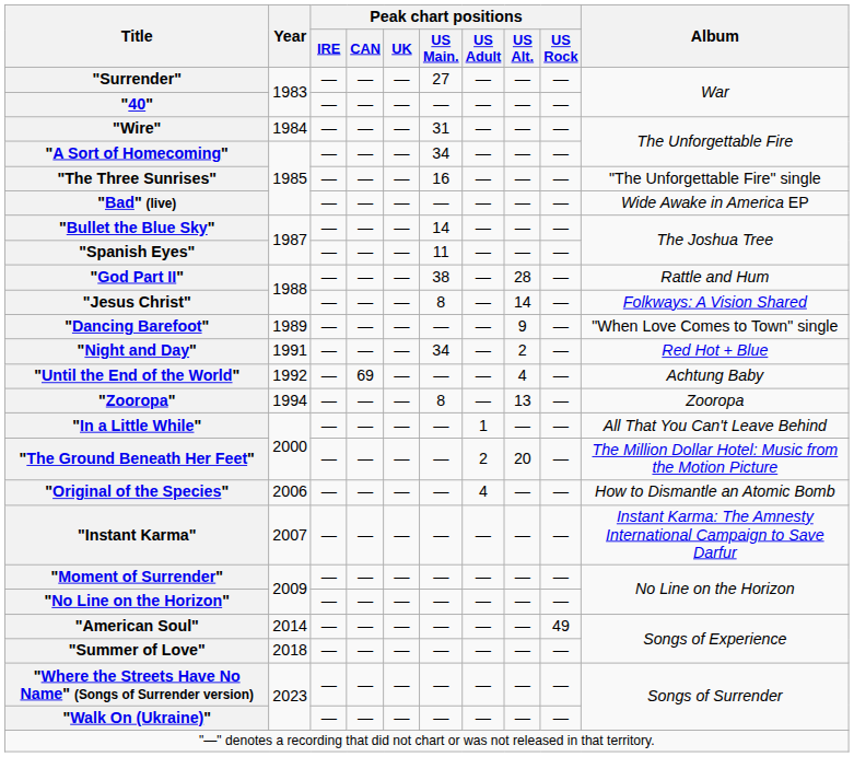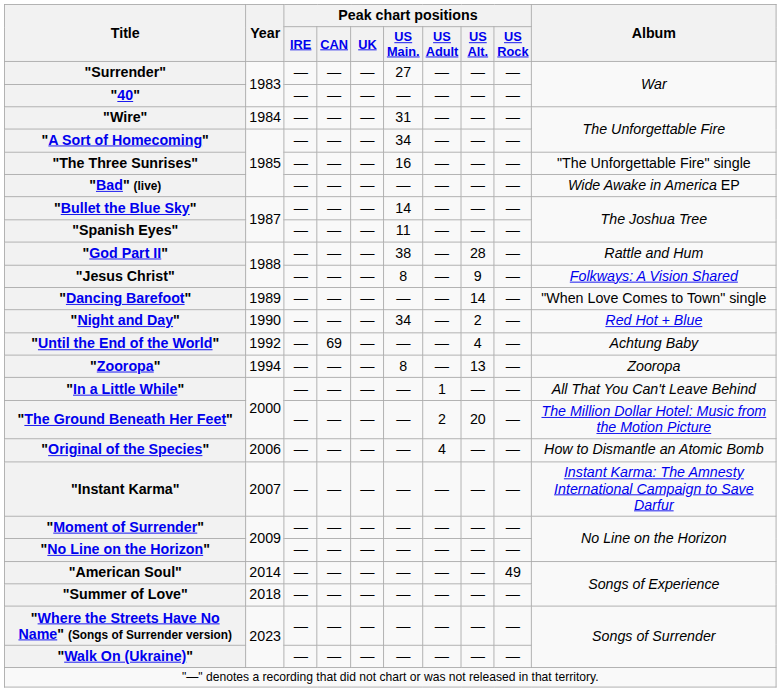 <table class="wikitable plainrowheaders" style="text-align:center;">
 <tr>
 <th scope="col" rowspan="2">Title</th>
 <th scope="col" rowspan="2">Year</th>
 <th scope="col" colspan="7">Peak chart positions</th>
 <th scope="col" rowspan="2">Album</th>
 </tr>
 <tr>
 <th scope="col" style="width:2.1em;font-size:90%;"><a href='#'>IRE</a><br></th>
 <th scope="col" style="width:2.1em;font-size:90%;"><a href='#'>CAN</a><br></th>
 <th scope="col" style="width:2.1em;font-size:90%;"><a href='#'>UK</a><br></th>
 <th scope="col" style="width:2.1em;font-size:90%;"><a href='#'>US<br>Main.</a><br></th>
 <th scope="col" style="width:2.1em;font-size:90%;"><a href='#'>US<br>Adult</a></th>
 <th scope="col" style="width:2.1em;font-size:90%;"><a href='#'>US<br>Alt.</a></th>
 <th scope="col" style="width:2.1em;font-size:90%;"><a href='#'>US<br>Rock</a></th>
 </tr>
 <tr>
 <th scope="row">"Surrender"</th>
 <td rowspan="2">1983</td>
 <td>—</td>
 <td>—</td>
 <td>—</td>
 <td>27</td>
 <td>—</td>
 <td>—</td>
 <td>—</td>
 <td rowspan="2"><em>War</em></td>
 </tr>
 <tr>
 <th scope="row">"<a href='#'>40</a>"</th>
 <td>—</td>
 <td>—</td>
 <td>—</td>
 <td>—</td>
 <td>—</td>
 <td>—</td>
 <td>—</td>
 </tr>
 <tr>
 <th scope="row">"Wire"</th>
 <td>1984</td>
 <td>—</td>
 <td>—</td>
 <td>—</td>
 <td>31</td>
 <td>—</td>
 <td>—</td>
 <td>—</td>
 <td rowspan="2"><em>The Unforgettable Fire</em></td>
 </tr>
 <tr>
 <th scope="row">"<a href='#'>A Sort of Homecoming</a>"</th>
 <td rowspan="3">1985</td>
 <td>—</td>
 <td>—</td>
 <td>—</td>
 <td>34</td>
 <td>—</td>
 <td>—</td>
 <td>—</td>
 </tr>
 <tr>
 <th scope="row">"The Three Sunrises"</th>
 <td>—</td>
 <td>—</td>
 <td>—</td>
 <td>16</td>
 <td>—</td>
 <td>—</td>
 <td>—</td>
 <td>"The Unforgettable Fire" single</td>
 </tr>
 <tr>
 <th scope="row">"<a href='#'>Bad</a>" <small>(live)</small></th>
 <td>—</td>
 <td>—</td>
 <td>—</td>
 <td>—</td>
 <td>—</td>
 <td>—</td>
 <td>—</td>
 <td><em>Wide Awake in America</em> EP</td>
 </tr>
 <tr>
 <th scope="row">"<a href='#'>Bullet the Blue Sky</a>"</th>
 <td rowspan="2">1987</td>
 <td>—</td>
 <td>—</td>
 <td>—</td>
 <td>14</td>
 <td>—</td>
 <td>—</td>
 <td>—</td>
 <td rowspan="2"><em>The Joshua Tree</em></td>
 </tr>
 <tr>
 <th scope="row">"Spanish Eyes"</th>
 <td>—</td>
 <td>—</td>
 <td>—</td>
 <td>11</td>
 <td>—</td>
 <td>—</td>
 <td>—</td>
 </tr>
 <tr>
 <th scope="row">"<a href='#'>God Part II</a>"</th>
 <td rowspan="2">1988</td>
 <td>—</td>
 <td>—</td>
 <td>—</td>
 <td>38</td>
 <td>—</td>
 <td>28</td>
 <td>—</td>
 <td><em>Rattle and Hum</em></td>
 </tr>
 <tr>
 <th scope="row">"Jesus Christ"</th>
 <td>—</td>
 <td>—</td>
 <td>—</td>
 <td>8</td>
 <td>—</td>
-<td>14</td>
+<td>9</td>
 <td>—</td>
 <td><em><a href='#'>Folkways: A Vision Shared</a></em></td>
 </tr>
 <tr>
 <th scope="row">"<a href='#'>Dancing Barefoot</a>"</th>
 <td>1989</td>
 <td>—</td>
 <td>—</td>
 <td>—</td>
 <td>—</td>
 <td>—</td>
-<td>9</td>
+<td>14</td>
 <td>—</td>
 <td>"When Love Comes to Town" single</td>
 </tr>
 <tr>
 <th scope="row">"<a href='#'>Night and Day</a>"</th>
-<td>1991</td>
+<td>1990</td>
 <td>—</td>
 <td>—</td>
 <td>—</td>
 <td>34</td>
 <td>—</td>
 <td>2</td>
 <td>—</td>
 <td><em><a href='#'>Red Hot + Blue</a></em></td>
 </tr>
 <tr>
 <th scope="row">"<a href='#'>Until the End of the World</a>"</th>
 <td>1992</td>
 <td>—</td>
 <td>69</td>
 <td>—</td>
 <td>—</td>
 <td>—</td>
 <td>4</td>
 <td>—</td>
 <td><em>Achtung Baby</em></td>
 </tr>
 <tr>
 <th scope="row">"<a href='#'>Zooropa</a>"</th>
 <td>1994</td>
 <td>—</td>
 <td>—</td>
 <td>—</td>
 <td>8</td>
 <td>—</td>
 <td>13</td>
 <td>—</td>
 <td><em>Zooropa</em></td>
 </tr>
 <tr>
 <th scope="row">"<a href='#'>In a Little While</a>"</th>
 <td rowspan="2">2000</td>
 <td>—</td>
 <td>—</td>
 <td>—</td>
 <td>—</td>
 <td>1</td>
 <td>—</td>
 <td>—</td>
 <td rowspan="1"><em>All That You Can't Leave Behind</em></td>
 </tr>
 <tr>
 <th scope="row">"<a href='#'>The Ground Beneath Her Feet</a>"</th>
 <td>—</td>
 <td>—</td>
 <td>—</td>
 <td>—</td>
 <td>2</td>
 <td>20</td>
 <td>—</td>
 <td rowspan="1"><em><a href='#'>The Million Dollar Hotel: Music from the Motion Picture</a></em></td>
 </tr>
 <tr>
 <th scope="row">"<a href='#'>Original of the Species</a>"</th>
 <td>2006</td>
 <td>—</td>
 <td>—</td>
 <td>—</td>
 <td>—</td>
 <td>4</td>
 <td>—</td>
 <td>—</td>
 <td><em>How to Dismantle an Atomic Bomb</em></td>
 </tr>
 <tr>
 <th scope="row">"Instant Karma"</th>
 <td>2007</td>
 <td>—</td>
 <td>—</td>
 <td>—</td>
 <td>—</td>
 <td>—</td>
 <td>—</td>
 <td>—</td>
 <td><em><a href='#'>Instant Karma: The Amnesty International Campaign to Save Darfur</a></em></td>
 </tr>
 <tr>
 <th scope="row">"<a href='#'>Moment of Surrender</a>"</th>
 <td rowspan="2">2009</td>
 <td>—</td>
 <td>—</td>
 <td>—</td>
 <td>—</td>
 <td>—</td>
 <td>—</td>
 <td>—</td>
 <td rowspan="2"><em>No Line on the Horizon</em></td>
 </tr>
 <tr>
 <th scope="row">"<a href='#'>No Line on the Horizon</a>"</th>
 <td>—</td>
 <td>—</td>
 <td>—</td>
 <td>—</td>
 <td>—</td>
 <td>—</td>
 <td>—</td>
 </tr>
 <tr>
 <th scope="row">"American Soul"</th>
 <td>2014</td>
 <td>—</td>
 <td>—</td>
 <td>—</td>
 <td>—</td>
 <td>—</td>
 <td>—</td>
 <td>49</td>
 <td rowspan="2"><em>Songs of Experience</em></td>
 </tr>
 <tr>
 <th scope="row">"Summer of Love"</th>
 <td>2018</td>
 <td>—</td>
 <td>—</td>
 <td>—</td>
 <td>—</td>
 <td>—</td>
 <td>—</td>
 <td>—</td>
 </tr>
 <tr>
 <th scope="row">"<a href='#'>Where the Streets Have No Name</a>" <small>(Songs of Surrender version)</small></th>
 <td rowspan="2">2023</td>
 <td>—</td>
 <td>—</td>
 <td>—</td>
 <td>—</td>
 <td>—</td>
 <td>—</td>
 <td>—</td>
 <td rowspan="2"><em>Songs of Surrender</em></td>
 </tr>
 <tr>
 <th scope="row">"<a href='#'>Walk On (Ukraine)</a>"</th>
 <td>—</td>
 <td>—</td>
 <td>—</td>
 <td>—</td>
 <td>—</td>
 <td>—</td>
 <td>—</td>
 </tr>
 <tr>
 <td colspan="15" style="font-size:85%">"—" denotes a recording that did not chart or was not released in that territory.</td>
 </tr>
 </table>
